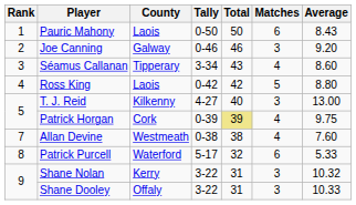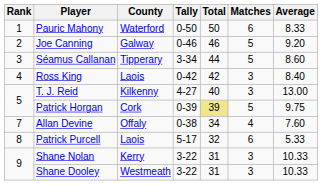 <table class="wikitable">
 <tr>
 <th>Rank</th>
 <th>Player</th>
 <th>County</th>
 <th>Tally</th>
 <th>Total</th>
 <th>Matches</th>
 <th>Average</th>
 </tr>
 <tr>
 <td rowspan=1 align=center>1</td>
 <td><a href='#'>Pauric Mahony</a></td>
-<td><a href='#'>Laois</a></td>
+<td><a href='#'>Waterford</a></td>
 <td align=center>0-50</td>
 <td align=center>50</td>
 <td align=center>6</td>
-<td align=center>8.43</td>
+<td align=center>8.33</td>
 </tr>
 <tr>
 <td rowspan=1 align=center>2</td>
 <td><a href='#'>Joe Canning</a></td>
 <td><a href='#'>Galway</a></td>
 <td align=center>0-46</td>
 <td align=center>46</td>
-<td align=center>3</td>
+<td align=center>5</td>
 <td align=center>9.20</td>
 </tr>
 <tr>
 <td rowspan=1 align=center>3</td>
 <td><a href='#'>Séamus Callanan</a></td>
 <td><a href='#'>Tipperary</a></td>
 <td align=center>3-34</td>
-<td align=center>43</td>
-<td align=center>4</td>
+<td align=center>44</td>
+<td align=center>5</td>
 <td align=center>8.60</td>
 </tr>
 <tr>
 <td rowspan=1 align=center>4</td>
 <td><a href='#'>Ross King</a></td>
 <td><a href='#'>Laois</a></td>
 <td align=center>0-42</td>
 <td align=center>42</td>
-<td align=center>5</td>
-<td align=center>8.80</td>
+<td align=center>3</td>
+<td align=center>8.40</td>
 </tr>
 <tr>
 <td rowspan=2 align=center>5</td>
 <td><a href='#'>T. J. Reid</a></td>
 <td><a href='#'>Kilkenny</a></td>
 <td align=center>4-27</td>
 <td align=center>40</td>
 <td align=center>3</td>
 <td align=center>13.00</td>
 </tr>
 <tr>
 <td><a href='#'>Patrick Horgan</a></td>
 <td><a href='#'>Cork</a></td>
 <td align=center>0-39</td>
 <td align=center style="background: khaki;">39</td>
-<td align=center>4</td>
+<td align=center>5</td>
 <td align=center>9.75</td>
 </tr>
 <tr>
 <td rowspan=1 align=center>7</td>
 <td><a href='#'>Allan Devine</a></td>
-<td><a href='#'>Westmeath</a></td>
+<td><a href='#'>Offaly</a></td>
 <td align=center>0-38</td>
-<td align=center>38</td>
+<td align=center>34</td>
 <td align=center>4</td>
 <td align=center>7.60</td>
 </tr>
 <tr>
 <td rowspan=1 align=center>8</td>
 <td><a href='#'>Patrick Purcell</a></td>
-<td><a href='#'>Waterford</a></td>
+<td><a href='#'>Laois</a></td>
 <td align=center>5-17</td>
 <td align=center>32</td>
 <td align=center>6</td>
 <td align=center>5.33</td>
 </tr>
 <tr>
 <td rowspan=2 align=center>9</td>
 <td><a href='#'>Shane Nolan</a></td>
 <td><a href='#'>Kerry</a></td>
 <td align=center>3-22</td>
 <td align=center>31</td>
 <td align=center>3</td>
-<td align=center>10.32</td>
+<td align=center>10.33</td>
 </tr>
 <tr>
 <td><a href='#'>Shane Dooley</a></td>
-<td><a href='#'>Offaly</a></td>
+<td><a href='#'>Westmeath</a></td>
 <td align=center>3-22</td>
 <td align=center>31</td>
 <td align=center>3</td>
 <td align=center>10.33</td>
 </tr>
 </table>
